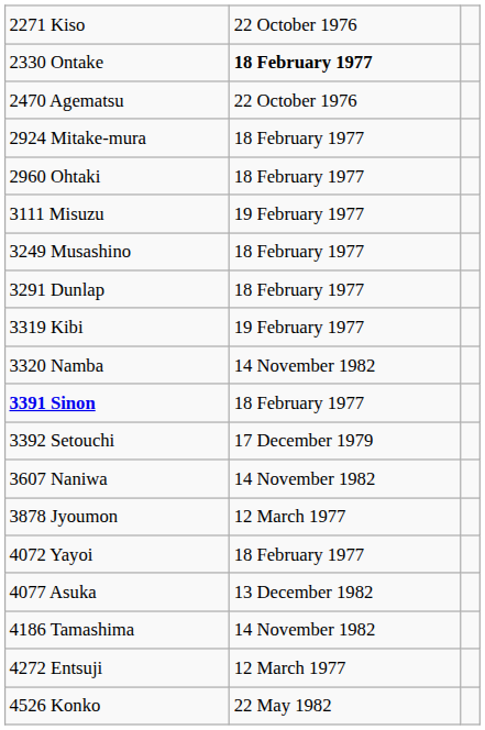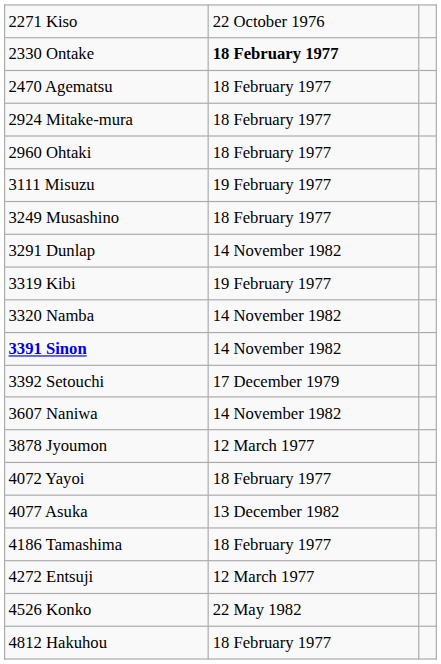 <table class="wikitable" style="font-size: 89%; float: left; width: 26em; margin-right: 1em; height: 560px">
 <tr>
 <td>2271 Kiso</td>
 <td>22 October 1976</td>
 <td> </td>
 </tr>
 <tr>
 <td>2330 Ontake</td>
 <td><strong>18 February 1977</strong></td>
 <td> </td>
 </tr>
 <tr>
 <td>2470 Agematsu</td>
-<td>22 October 1976</td>
+<td>18 February 1977</td>
 <td> </td>
 </tr>
 <tr>
 <td>2924 Mitake-mura</td>
 <td>18 February 1977</td>
 <td> </td>
 </tr>
 <tr>
 <td>2960 Ohtaki</td>
 <td>18 February 1977</td>
 <td> </td>
 </tr>
 <tr>
 <td>3111 Misuzu</td>
 <td>19 February 1977</td>
 <td> </td>
 </tr>
 <tr>
 <td>3249 Musashino</td>
 <td>18 February 1977</td>
 <td> </td>
 </tr>
 <tr>
 <td>3291 Dunlap</td>
-<td>18 February 1977</td>
+<td>14 November 1982</td>
 <td> </td>
 </tr>
 <tr>
 <td>3319 Kibi</td>
 <td>19 February 1977</td>
 <td> </td>
 </tr>
 <tr>
 <td>3320 Namba</td>
 <td>14 November 1982</td>
 <td> </td>
 </tr>
 <tr>
 <td><strong><a href='#'>3391 Sinon</a></strong></td>
-<td>18 February 1977</td>
+<td>14 November 1982</td>
 <td> </td>
 </tr>
 <tr>
 <td>3392 Setouchi</td>
 <td>17 December 1979</td>
 <td> </td>
 </tr>
 <tr>
 <td>3607 Naniwa</td>
 <td>14 November 1982</td>
 <td> </td>
 </tr>
 <tr>
 <td>3878 Jyoumon</td>
 <td>12 March 1977</td>
 <td> </td>
 </tr>
 <tr>
 <td>4072 Yayoi</td>
 <td>18 February 1977</td>
 <td> </td>
 </tr>
 <tr>
 <td>4077 Asuka</td>
 <td>13 December 1982</td>
 <td> </td>
 </tr>
 <tr>
 <td>4186 Tamashima</td>
-<td>14 November 1982</td>
+<td>18 February 1977</td>
 <td> </td>
 </tr>
 <tr>
 <td>4272 Entsuji</td>
 <td>12 March 1977</td>
 <td> </td>
 </tr>
 <tr>
 <td>4526 Konko</td>
 <td>22 May 1982</td>
 <td> </td>
 </tr>
+<tr>
+<td>4812 Hakuhou</td>
+<td>18 February 1977</td>
+<td> </td>
+</tr>
 </table>
